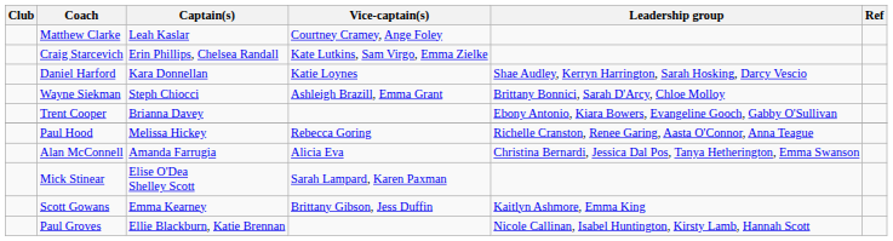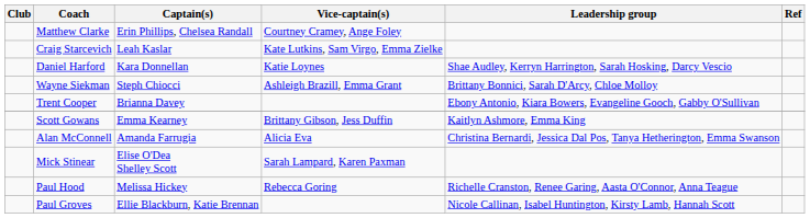 <table class="wikitable" style="font-size:100%;">
 <tr>
 <th>Club</th>
 <th>Coach</th>
 <th>Captain(s)</th>
 <th>Vice-captain(s)</th>
 <th>Leadership group</th>
 <th>Ref</th>
 </tr>
 <tr>
 <td></td>
 <td><a href='#'>Matthew Clarke</a></td>
-<td><a href='#'>Leah Kaslar</a></td>
+<td><a href='#'>Erin Phillips</a>, <a href='#'>Chelsea Randall</a></td>
 <td><a href='#'>Courtney Cramey</a>, <a href='#'>Ange Foley</a></td>
 <td></td>
 <td></td>
 </tr>
 <tr>
 <td></td>
 <td><a href='#'>Craig Starcevich</a></td>
-<td><a href='#'>Erin Phillips</a>, <a href='#'>Chelsea Randall</a></td>
+<td><a href='#'>Leah Kaslar</a></td>
 <td><a href='#'>Kate Lutkins</a>, <a href='#'>Sam Virgo</a>, <a href='#'>Emma Zielke</a></td>
 <td></td>
 <td></td>
 </tr>
 <tr>
 <td></td>
 <td><a href='#'>Daniel Harford</a></td>
 <td><a href='#'>Kara Donnellan</a></td>
 <td><a href='#'>Katie Loynes</a></td>
 <td><a href='#'>Shae Audley</a>, <a href='#'>Kerryn Harrington</a>, <a href='#'>Sarah Hosking</a>, <a href='#'>Darcy Vescio</a></td>
 <td></td>
 </tr>
 <tr>
 <td></td>
 <td><a href='#'>Wayne Siekman</a></td>
 <td><a href='#'>Steph Chiocci</a></td>
 <td><a href='#'>Ashleigh Brazill</a>, <a href='#'>Emma Grant</a></td>
 <td><a href='#'>Brittany Bonnici</a>, <a href='#'>Sarah D'Arcy</a>, <a href='#'>Chloe Molloy</a></td>
 <td></td>
 </tr>
 <tr>
 <td></td>
 <td><a href='#'>Trent Cooper</a></td>
 <td><a href='#'>Brianna Davey</a></td>
 <td></td>
 <td><a href='#'>Ebony Antonio</a>, <a href='#'>Kiara Bowers</a>, <a href='#'>Evangeline Gooch</a>, <a href='#'>Gabby O'Sullivan</a></td>
 <td></td>
 </tr>
 <tr>
 </tr>
 <tr>
 <td></td>
-<td><a href='#'>Paul Hood</a></td>
-<td><a href='#'>Melissa Hickey</a></td>
-<td><a href='#'>Rebecca Goring</a></td>
-<td><a href='#'>Richelle Cranston</a>, <a href='#'>Renee Garing</a>, <a href='#'>Aasta O'Connor</a>, <a href='#'>Anna Teague</a></td>
+<td><a href='#'>Scott Gowans</a></td>
+<td><a href='#'>Emma Kearney</a></td>
+<td><a href='#'>Brittany Gibson</a>, <a href='#'>Jess Duffin</a></td>
+<td><a href='#'>Kaitlyn Ashmore</a>, <a href='#'>Emma King</a></td>
 <td></td>
 </tr>
 <tr>
 <td></td>
 <td><a href='#'>Alan McConnell</a></td>
 <td><a href='#'>Amanda Farrugia</a></td>
 <td><a href='#'>Alicia Eva</a></td>
 <td><a href='#'>Christina Bernardi</a>, <a href='#'>Jessica Dal Pos</a>, <a href='#'>Tanya Hetherington</a>, <a href='#'>Emma Swanson</a></td>
 <td></td>
 </tr>
 <tr>
 <td></td>
 <td><a href='#'>Mick Stinear</a></td>
 <td><a href='#'>Elise O'Dea</a> <br><a href='#'>Shelley Scott</a></td>
 <td><a href='#'>Sarah Lampard</a>, <a href='#'>Karen Paxman</a></td>
 <td></td>
 <td></td>
 </tr>
 <tr>
 <td></td>
-<td><a href='#'>Scott Gowans</a></td>
-<td><a href='#'>Emma Kearney</a></td>
-<td><a href='#'>Brittany Gibson</a>, <a href='#'>Jess Duffin</a></td>
-<td><a href='#'>Kaitlyn Ashmore</a>, <a href='#'>Emma King</a></td>
+<td><a href='#'>Paul Hood</a></td>
+<td><a href='#'>Melissa Hickey</a></td>
+<td><a href='#'>Rebecca Goring</a></td>
+<td><a href='#'>Richelle Cranston</a>, <a href='#'>Renee Garing</a>, <a href='#'>Aasta O'Connor</a>, <a href='#'>Anna Teague</a></td>
 <td></td>
 </tr>
 <tr>
 <td></td>
 <td><a href='#'>Paul Groves</a></td>
 <td><a href='#'>Ellie Blackburn</a>, <a href='#'>Katie Brennan</a></td>
 <td></td>
 <td><a href='#'>Nicole Callinan</a>, <a href='#'>Isabel Huntington</a>, <a href='#'>Kirsty Lamb</a>, <a href='#'>Hannah Scott</a></td>
 <td></td>
 </tr>
 </table>
